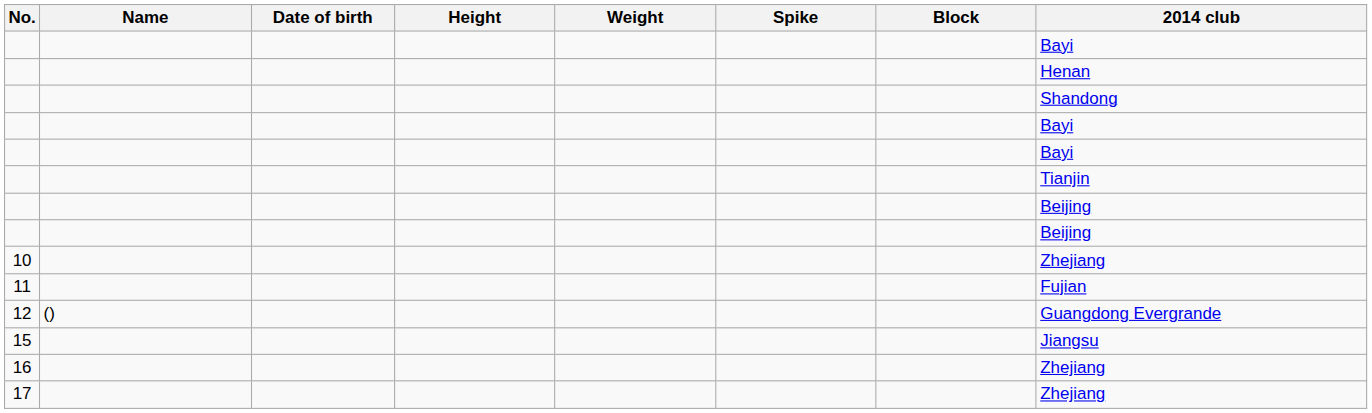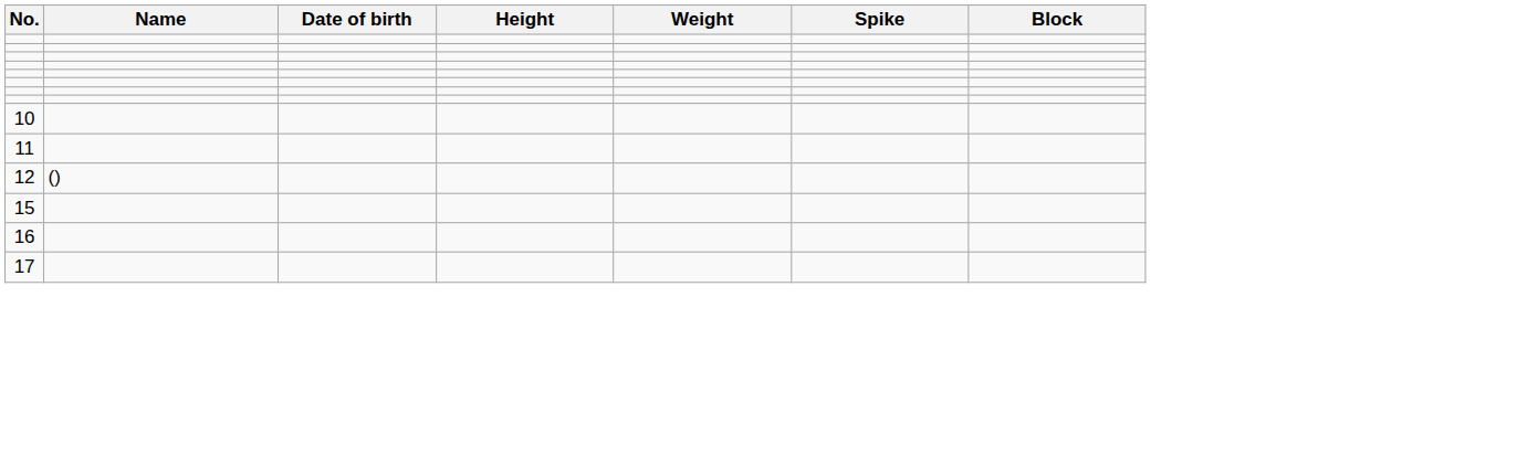 <table class="wikitable sortable" style="font-size:100%; text-align:center;">
 <tr>
 <th>No.</th>
 <th style="width:12em">Name</th>
 <th style="width:8em">Date of birth</th>
 <th style="width:9em">Height</th>
 <th style="width:9em">Weight</th>
 <th style="width:9em">Spike</th>
 <th style="width:9em">Block</th>
-<th style="width:19em">2014 club</th>
 </tr>
 <tr>
 <td></td>
 <td align=left></td>
 <td align=right></td>
 <td></td>
 <td></td>
 <td></td>
 <td></td>
-<td align=left> <a href='#'>Bayi</a></td>
 </tr>
 <tr>
 <td></td>
 <td align=left></td>
 <td align=right></td>
 <td></td>
 <td></td>
 <td></td>
 <td></td>
-<td align=left> <a href='#'>Henan</a></td>
 </tr>
 <tr>
 <td></td>
 <td align=left></td>
 <td align=right></td>
 <td></td>
 <td></td>
 <td></td>
 <td></td>
-<td align=left> <a href='#'>Shandong</a></td>
 </tr>
 <tr>
 <td></td>
 <td align=left></td>
 <td align=right></td>
 <td></td>
 <td></td>
 <td></td>
 <td></td>
-<td align=left> <a href='#'>Bayi</a></td>
 </tr>
 <tr>
 <td></td>
 <td align=left></td>
 <td align=right></td>
 <td></td>
 <td></td>
 <td></td>
 <td></td>
-<td align=left> <a href='#'>Bayi</a></td>
 </tr>
 <tr>
 <td></td>
 <td align=left></td>
 <td align=right></td>
 <td></td>
 <td></td>
 <td></td>
 <td></td>
-<td align=left> <a href='#'>Tianjin</a></td>
 </tr>
 <tr>
 <td></td>
 <td align=left></td>
 <td align=right></td>
 <td></td>
 <td></td>
 <td></td>
 <td></td>
-<td align=left> <a href='#'>Beijing</a></td>
 </tr>
 <tr>
 <td></td>
 <td align=left></td>
 <td align=right></td>
 <td></td>
 <td></td>
 <td></td>
 <td></td>
-<td align=left> <a href='#'>Beijing</a></td>
 </tr>
 <tr>
 <td>10</td>
 <td align=left></td>
 <td align=right></td>
 <td></td>
 <td></td>
 <td></td>
 <td></td>
-<td align=left> <a href='#'>Zhejiang</a></td>
 </tr>
 <tr>
 <td>11</td>
 <td align=left></td>
 <td align=right></td>
 <td></td>
 <td></td>
 <td></td>
 <td></td>
-<td align=left> <a href='#'>Fujian</a></td>
 </tr>
 <tr>
 <td>12</td>
 <td align=left> ()</td>
 <td align=right></td>
 <td></td>
 <td></td>
 <td></td>
 <td></td>
-<td align=left> <a href='#'>Guangdong Evergrande</a></td>
 </tr>
 <tr>
 <td>15</td>
 <td align=left></td>
 <td align=right></td>
 <td></td>
 <td></td>
 <td></td>
 <td></td>
-<td align=left> <a href='#'>Jiangsu</a></td>
 </tr>
 <tr>
 <td>16</td>
 <td align=left></td>
 <td align=right></td>
 <td></td>
 <td></td>
 <td></td>
 <td></td>
-<td align=left> <a href='#'>Zhejiang</a></td>
 </tr>
 <tr>
 <td>17</td>
 <td align=left></td>
 <td align=right></td>
 <td></td>
 <td></td>
 <td></td>
 <td></td>
-<td align=left> <a href='#'>Zhejiang</a></td>
 </tr>
 </table>
